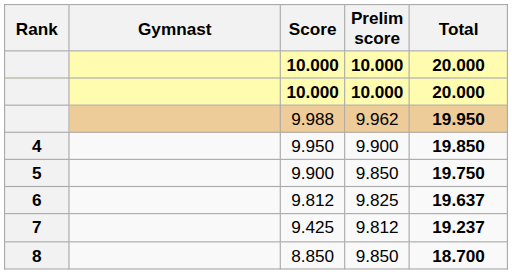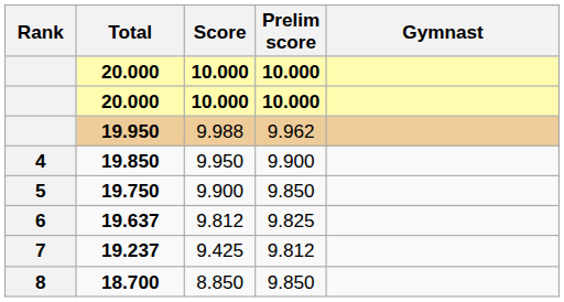 <table class="wikitable sortable" style="text-align:center; font-size:95%">
 <tr>
 <th scope="col" style="width:50px;">Rank</th>
-<th scope="col" style="width:180px;">Gymnast</th>
+<th scope="col" style="width:80px;">Total</th>
 <th scope="col" style="width:50px;">Score</th>
 <th scope="col" style="width:50px;">Prelim score</th>
-<th scope="col" style="width:80px;">Total</th>
+<th scope="col" style="width:180px;">Gymnast</th>
 </tr>
 <tr style="background:#fffcaf;">
 <th scope="row" style="text-align:center"></th>
-<td style="text-align:left;"></td>
+<td><strong>20.000</strong></td>
 <td><strong>10.000</strong></td>
 <td><strong>10.000</strong></td>
-<td><strong>20.000</strong></td>
+<td style="text-align:left;"></td>
 </tr>
 <tr style="background:#fffcaf;">
 <th scope=row style="text-align:center"></th>
-<td style="text-align:left;"></td>
+<td><strong>20.000</strong></td>
 <td><strong>10.000</strong></td>
 <td><strong>10.000</strong></td>
-<td><strong>20.000</strong></td>
+<td style="text-align:left;"></td>
 </tr>
 <tr style="background:#ec9;">
 <th scope=row style="text-align:center"></th>
-<td style="text-align:left;"></td>
+<td><strong>19.950</strong></td>
 <td>9.988</td>
 <td>9.962</td>
-<td><strong>19.950</strong></td>
+<td style="text-align:left;"></td>
 </tr>
 <tr>
 <th scope=row style="text-align:center">4</th>
-<td style="text-align:left;"></td>
+<td><strong>19.850</strong></td>
 <td>9.950</td>
 <td>9.900</td>
-<td><strong>19.850</strong></td>
+<td style="text-align:left;"></td>
 </tr>
 <tr>
 <th scope=row style="text-align:center">5</th>
-<td style="text-align:left;"></td>
+<td><strong>19.750</strong></td>
 <td>9.900</td>
 <td>9.850</td>
-<td><strong>19.750</strong></td>
+<td style="text-align:left;"></td>
 </tr>
 <tr>
 <th scope=row style="text-align:center">6</th>
-<td style="text-align:left;"></td>
+<td><strong>19.637</strong></td>
 <td>9.812</td>
 <td>9.825</td>
-<td><strong>19.637</strong></td>
+<td style="text-align:left;"></td>
 </tr>
 <tr>
 <th scope=row style="text-align:center">7</th>
-<td style="text-align:left;"></td>
+<td><strong>19.237</strong></td>
 <td>9.425</td>
 <td>9.812</td>
-<td><strong>19.237</strong></td>
+<td style="text-align:left;"></td>
 </tr>
 <tr>
 <th scope=row style="text-align:center">8</th>
-<td style="text-align:left;"></td>
+<td><strong>18.700</strong></td>
 <td>8.850</td>
 <td>9.850</td>
-<td><strong>18.700</strong></td>
+<td style="text-align:left;"></td>
 </tr>
 </table>
